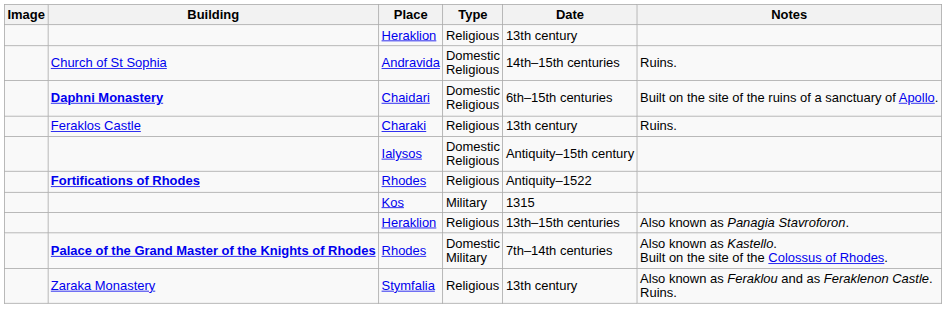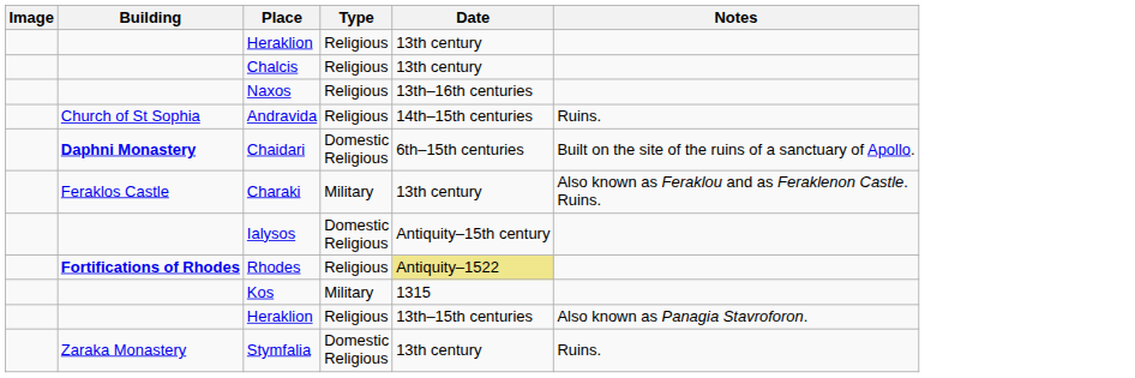 <table class="wikitable sortable mw-collapsible mw-collapsed">
 <tr>
 <th>Image</th>
 <th>Building</th>
 <th>Place</th>
 <th>Type</th>
 <th>Date</th>
 <th>Notes</th>
 </tr>
 <tr>
 <td></td>
 <td></td>
 <td><a href='#'>Heraklion</a></td>
 <td>Religious</td>
 <td>13th century</td>
 <td></td>
 </tr>
 <tr>
 <td></td>
+<td></td>
+<td><a href='#'>Chalcis</a></td>
+<td>Religious</td>
+<td>13th century</td>
+<td></td>
+</tr>
+<tr>
+<td></td>
+<td></td>
+<td><a href='#'>Naxos</a></td>
+<td>Religious</td>
+<td>13th–16th centuries</td>
+<td></td>
+</tr>
+<tr>
+<td></td>
 <td><a href='#'>Church of St Sophia</a></td>
 <td><a href='#'>Andravida</a></td>
-<td>Domestic<br>Religious</td>
+<td>Religious</td>
 <td>14th–15th centuries</td>
 <td>Ruins.</td>
 </tr>
 <tr>
 <td></td>
 <td><strong><a href='#'>Daphni Monastery</a></strong></td>
 <td><a href='#'>Chaidari</a></td>
 <td>Domestic<br>Religious</td>
 <td>6th–15th centuries</td>
 <td>Built on the site of the ruins of a sanctuary of <a href='#'>Apollo</a>.</td>
 </tr>
 <tr>
 <td></td>
 <td><a href='#'>Feraklos Castle</a></td>
 <td><a href='#'>Charaki</a></td>
-<td>Religious</td>
+<td>Military</td>
 <td>13th century</td>
-<td>Ruins.</td>
+<td>Also known as <em>Feraklou</em> and as <em>Feraklenon Castle</em>.<br>Ruins.</td>
 </tr>
 <tr>
 <td></td>
 <td></td>
 <td><a href='#'>Ialysos</a></td>
 <td>Domestic<br>Religious</td>
 <td>Antiquity–15th century</td>
 <td></td>
 </tr>
 <tr>
 <td></td>
 <td><strong><a href='#'>Fortifications of Rhodes</a></strong></td>
 <td><a href='#'>Rhodes</a></td>
 <td>Religious</td>
-<td>Antiquity–1522</td>
+<td style="background: khaki;">Antiquity–1522</td>
 <td></td>
 </tr>
 <tr>
 <td></td>
 <td></td>
 <td><a href='#'>Kos</a></td>
 <td>Military</td>
 <td>1315</td>
 <td></td>
 </tr>
 <tr>
 <td></td>
 <td></td>
 <td><a href='#'>Heraklion</a></td>
 <td>Religious</td>
 <td>13th–15th centuries</td>
 <td>Also known as <em>Panagia Stavroforon</em>.</td>
 </tr>
 <tr>
 <td></td>
-<td><strong><a href='#'>Palace of the Grand Master of the Knights of Rhodes</a></strong></td>
-<td><a href='#'>Rhodes</a></td>
-<td>Domestic<br>Military</td>
-<td>7th–14th centuries</td>
-<td>Also known as <em>Kastello</em>.<br>Built on the site of the <a href='#'>Colossus of Rhodes</a>.</td>
-</tr>
-<tr>
-<td></td>
 <td><a href='#'>Zaraka Monastery</a></td>
 <td><a href='#'>Stymfalia</a></td>
-<td>Religious</td>
+<td>Domestic<br>Religious</td>
 <td>13th century</td>
-<td>Also known as <em>Feraklou</em> and as <em>Feraklenon Castle</em>.<br>Ruins.</td>
+<td>Ruins.</td>
 </tr>
 </table>
